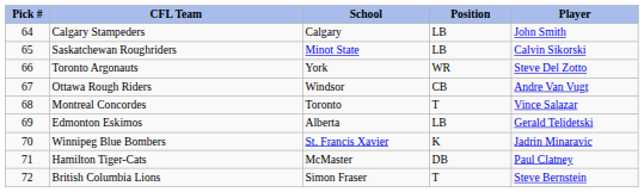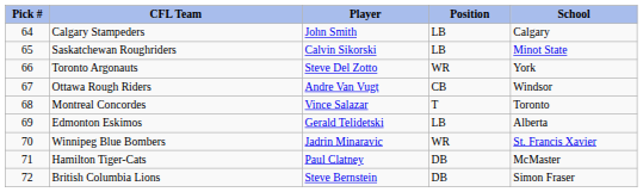 <table class="wikitable" style="width: 100%">
 <tr>
 <th style="background:#a8bdec; width:7%;">Pick #</th>
 <th style="width:40%; background:#a8bdec;">CFL Team</th>
+<th style="width:20%; background:#a8bdec;">Player</th>
+<th style="width:13%; background:#a8bdec;">Position</th>
 <th style="width:20%; background:#a8bdec;">School</th>
-<th style="width:13%; background:#a8bdec;">Position</th>
-<th style="width:20%; background:#a8bdec;">Player</th>
 </tr>
 <tr>
 <td align="center">64</td>
 <td>Calgary Stampeders</td>
+<td><a href='#'>John Smith</a></td>
+<td>LB</td>
 <td>Calgary</td>
-<td>LB</td>
-<td><a href='#'>John Smith</a></td>
 </tr>
 <tr>
 <td align="center">65</td>
 <td>Saskatchewan Roughriders</td>
+<td><a href='#'>Calvin Sikorski</a></td>
+<td>LB</td>
 <td><a href='#'>Minot State</a></td>
-<td>LB</td>
-<td><a href='#'>Calvin Sikorski</a></td>
 </tr>
 <tr>
 <td align="center">66</td>
 <td>Toronto Argonauts</td>
+<td><a href='#'>Steve Del Zotto</a></td>
+<td>WR</td>
 <td>York</td>
-<td>WR</td>
-<td><a href='#'>Steve Del Zotto</a></td>
 </tr>
 <tr>
 <td align="center">67</td>
 <td>Ottawa Rough Riders</td>
+<td><a href='#'>Andre Van Vugt</a></td>
+<td>CB</td>
 <td>Windsor</td>
-<td>CB</td>
-<td><a href='#'>Andre Van Vugt</a></td>
 </tr>
 <tr>
 <td align="center">68</td>
 <td>Montreal Concordes</td>
+<td><a href='#'>Vince Salazar</a></td>
+<td>T</td>
 <td>Toronto</td>
-<td>T</td>
-<td><a href='#'>Vince Salazar</a></td>
 </tr>
 <tr>
 <td align="center">69</td>
 <td>Edmonton Eskimos</td>
+<td><a href='#'>Gerald Telidetski</a></td>
+<td>LB</td>
 <td>Alberta</td>
-<td>LB</td>
-<td><a href='#'>Gerald Telidetski</a></td>
 </tr>
 <tr>
 <td align="center">70</td>
 <td>Winnipeg Blue Bombers</td>
+<td><a href='#'>Jadrin Minaravic</a></td>
+<td>WR</td>
 <td><a href='#'>St. Francis Xavier</a></td>
-<td>K</td>
-<td><a href='#'>Jadrin Minaravic</a></td>
 </tr>
 <tr>
 <td align="center">71</td>
 <td>Hamilton Tiger-Cats</td>
+<td><a href='#'>Paul Clatney</a></td>
+<td>DB</td>
 <td>McMaster</td>
-<td>DB</td>
-<td><a href='#'>Paul Clatney</a></td>
 </tr>
 <tr>
 <td align="center">72</td>
 <td>British Columbia Lions</td>
+<td><a href='#'>Steve Bernstein</a></td>
+<td>DB</td>
 <td>Simon Fraser</td>
-<td>T</td>
-<td><a href='#'>Steve Bernstein</a></td>
 </tr>
 </table>
